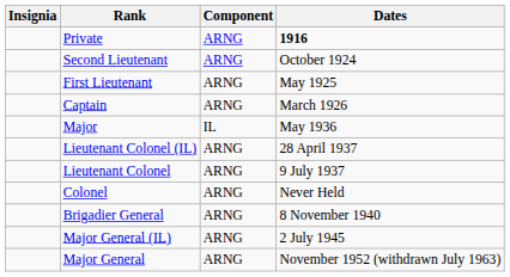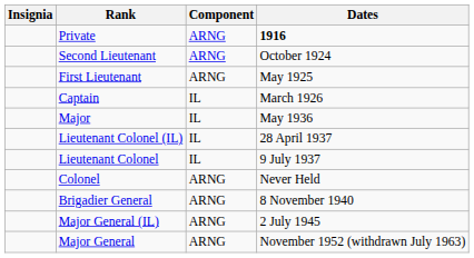 <table class="wikitable">
 <tr>
 <th>Insignia</th>
 <th>Rank</th>
 <th>Component</th>
 <th>Dates</th>
 </tr>
 <tr>
 <td></td>
 <td><a href='#'>Private</a></td>
 <td><a href='#'>ARNG</a></td>
 <td><strong>1916</strong></td>
 </tr>
 <tr>
 <td></td>
 <td><a href='#'>Second Lieutenant</a></td>
 <td><a href='#'>ARNG</a></td>
 <td>October 1924</td>
 </tr>
 <tr>
 <td></td>
 <td><a href='#'>First Lieutenant</a></td>
 <td>ARNG</td>
 <td>May 1925</td>
 </tr>
 <tr>
 <td></td>
 <td><a href='#'>Captain</a></td>
-<td>ARNG</td>
+<td>IL</td>
 <td>March 1926</td>
 </tr>
 <tr>
 <td></td>
 <td><a href='#'>Major</a></td>
 <td>IL</td>
 <td>May 1936</td>
 </tr>
 <tr>
 <td></td>
 <td><a href='#'>Lieutenant Colonel (IL)</a></td>
-<td>ARNG</td>
+<td>IL</td>
 <td>28 April 1937</td>
 </tr>
 <tr>
 <td></td>
 <td><a href='#'>Lieutenant Colonel</a></td>
-<td>ARNG</td>
+<td>IL</td>
 <td>9 July 1937</td>
 </tr>
 <tr>
 <td></td>
 <td><a href='#'>Colonel</a></td>
 <td>ARNG</td>
 <td>Never Held</td>
 </tr>
 <tr>
 <td></td>
 <td><a href='#'>Brigadier General</a></td>
 <td>ARNG</td>
 <td>8 November 1940</td>
 </tr>
 <tr>
 <td></td>
 <td><a href='#'>Major General (IL)</a></td>
 <td>ARNG</td>
 <td>2 July 1945</td>
 </tr>
 <tr>
 <td></td>
 <td><a href='#'>Major General</a></td>
 <td>ARNG</td>
 <td>November 1952 (withdrawn July 1963)</td>
 </tr>
 </table>
